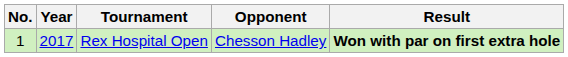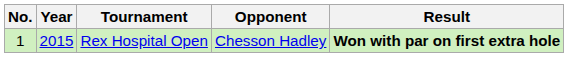 <table class="wikitable" style="font-size:95%;">
 <tr>
 <th>No.</th>
 <th>Year</th>
 <th>Tournament</th>
 <th>Opponent</th>
 <th>Result</th>
 </tr>
 <tr style="background:#D0F0C0;">
 <td align=center>1</td>
-<td><a href='#'>2017</a></td>
+<td><a href='#'>2015</a></td>
 <td><a href='#'>Rex Hospital Open</a></td>
 <td> <a href='#'>Chesson Hadley</a></td>
 <td><strong>Won with par on first extra hole</strong></td>
 </tr>
 </table>
